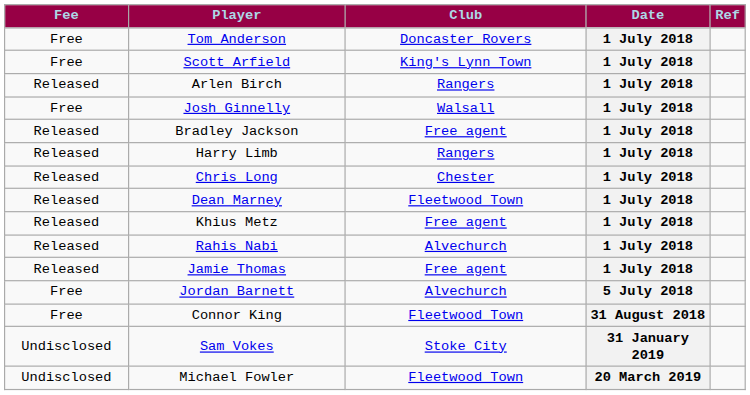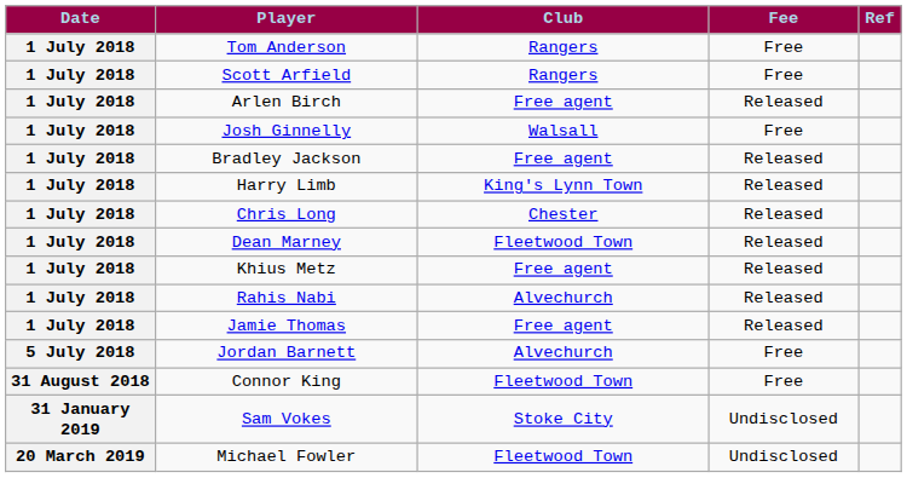 <table class="wikitable"  style="text-align:center; font-size:90%; ">
 <tr>
-<th style="background:#970045; color:#ADD8E6; width:100px;">Fee</th>
+<th style="background:#970045; color:#ADD8E6; width:100px;">Date</th>
 <th style="background:#970045; color:#ADD8E6; width:180px;">Player</th>
 <th style="background:#970045; color:#ADD8E6; width:200px;">Club</th>
-<th style="background:#970045; color:#ADD8E6; width:100px;">Date</th>
+<th style="background:#970045; color:#ADD8E6; width:100px;">Fee</th>
 <th style="background:#970045; color:#ADD8E6; width:25px;">Ref</th>
 </tr>
 <tr>
+<th scope=row>1 July 2018</th>
+<td><a href='#'>Tom Anderson</a></td>
+<td><a href='#'>Rangers</a></td>
 <td>Free</td>
-<td><a href='#'>Tom Anderson</a></td>
-<td><a href='#'>Doncaster Rovers</a></td>
-<th scope=row>1 July 2018</th>
 <td></td>
 </tr>
 <tr>
+<th scope=row>1 July 2018</th>
+<td><a href='#'>Scott Arfield</a></td>
+<td><a href='#'>Rangers</a></td>
 <td>Free</td>
-<td><a href='#'>Scott Arfield</a></td>
-<td><a href='#'>King's Lynn Town</a></td>
-<th scope=row>1 July 2018</th>
 <td></td>
 </tr>
 <tr>
+<th scope=row>1 July 2018</th>
+<td>Arlen Birch</td>
+<td><a href='#'>Free agent</a></td>
 <td>Released</td>
-<td>Arlen Birch</td>
-<td><a href='#'>Rangers</a></td>
-<th scope=row>1 July 2018</th>
 <td></td>
 </tr>
 <tr>
-<td>Free</td>
+<th scope=row>1 July 2018</th>
 <td><a href='#'>Josh Ginnelly</a></td>
 <td><a href='#'>Walsall</a></td>
-<th scope=row>1 July 2018</th>
+<td>Free</td>
 <td></td>
 </tr>
 <tr>
-<td>Released</td>
+<th scope=row>1 July 2018</th>
 <td>Bradley Jackson</td>
 <td><a href='#'>Free agent</a></td>
-<th scope=row>1 July 2018</th>
+<td>Released</td>
 <td></td>
 </tr>
 <tr>
+<th scope=row>1 July 2018</th>
+<td>Harry Limb</td>
+<td><a href='#'>King's Lynn Town</a></td>
 <td>Released</td>
-<td>Harry Limb</td>
-<td><a href='#'>Rangers</a></td>
-<th scope=row>1 July 2018</th>
 <td></td>
 </tr>
 <tr>
-<td>Released</td>
+<th scope=row>1 July 2018</th>
 <td><a href='#'>Chris Long</a></td>
 <td><a href='#'>Chester</a></td>
-<th scope=row>1 July 2018</th>
+<td>Released</td>
 <td></td>
 </tr>
 <tr>
-<td>Released</td>
+<th scope=row>1 July 2018</th>
 <td><a href='#'>Dean Marney</a></td>
 <td><a href='#'>Fleetwood Town</a></td>
-<th scope=row>1 July 2018</th>
+<td>Released</td>
 <td></td>
 </tr>
 <tr>
-<td>Released</td>
+<th scope=row>1 July 2018</th>
 <td>Khius Metz</td>
 <td><a href='#'>Free agent</a></td>
-<th scope=row>1 July 2018</th>
+<td>Released</td>
 <td></td>
 </tr>
 <tr>
-<td>Released</td>
+<th scope=row>1 July 2018</th>
 <td><a href='#'>Rahis Nabi</a></td>
 <td><a href='#'>Alvechurch</a></td>
-<th scope=row>1 July 2018</th>
+<td>Released</td>
 <td></td>
 </tr>
 <tr>
-<td>Released</td>
+<th scope=row>1 July 2018</th>
 <td><a href='#'>Jamie Thomas</a></td>
 <td><a href='#'>Free agent</a></td>
-<th scope=row>1 July 2018</th>
+<td>Released</td>
 <td></td>
 </tr>
 <tr>
-<td>Free</td>
+<th scope=row>5 July 2018</th>
 <td><a href='#'>Jordan Barnett</a></td>
 <td><a href='#'>Alvechurch</a></td>
-<th scope=row>5 July 2018</th>
+<td>Free</td>
 <td></td>
 </tr>
 <tr>
-<td>Free</td>
+<th scope=row>31 August 2018</th>
 <td>Connor King</td>
 <td><a href='#'>Fleetwood Town</a></td>
-<th scope=row>31 August 2018</th>
+<td>Free</td>
 <td></td>
 </tr>
 <tr>
-<td>Undisclosed</td>
+<th scope=row>31 January 2019</th>
 <td><a href='#'>Sam Vokes</a></td>
 <td><a href='#'>Stoke City</a></td>
-<th scope=row>31 January 2019</th>
+<td>Undisclosed</td>
 <td></td>
 </tr>
 <tr>
-<td>Undisclosed</td>
+<th scope=row>20 March 2019</th>
 <td>Michael Fowler</td>
 <td><a href='#'>Fleetwood Town</a></td>
-<th scope=row>20 March 2019</th>
+<td>Undisclosed</td>
 <td></td>
 </tr>
 </table>
